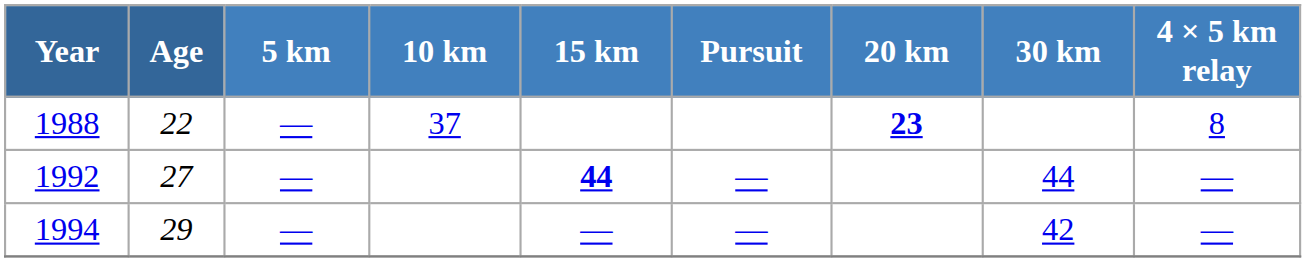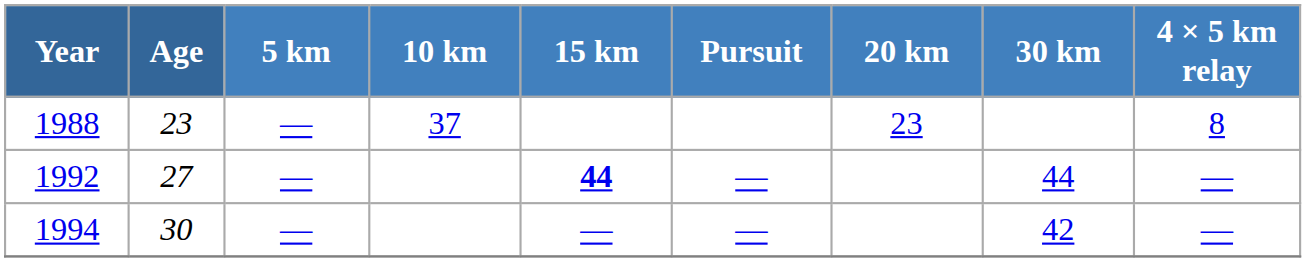 <table class="wikitable" style="font-size:95%; text-align:center; border:grey solid 1px; border-collapse:collapse; background:#ffffff;">
 <tr>
 <th style="background-color:#369; color:white; width:60px;"> Year </th>
 <th style="background-color:#369; color:white; width:40px;"> Age </th>
 <th style="background-color:#4180be; color:white; width:75px;"> 5 km </th>
 <th style="background-color:#4180be; color:white; width:75px;"> 10 km </th>
 <th style="background-color:#4180be; color:white; width:75px;"> 15 km </th>
 <th style="background-color:#4180be; color:white; width:75px;"> Pursuit </th>
 <th style="background-color:#4180be; color:white; width:75px;"> 20 km </th>
 <th style="background-color:#4180be; color:white; width:75px;"> 30 km </th>
 <th style="background-color:#4180be; color:white; width:75px;"> 4 × 5 km <br> relay </th>
 </tr>
 <tr>
 <td><a href='#'>1988</a></td>
-<td><em>22</em></td>
+<td><em>23</em></td>
 <td><a href='#'>—</a></td>
 <td><a href='#'>37</a></td>
 <td></td>
 <td></td>
-<td><strong><a href='#'>23</a></strong></td>
+<td><a href='#'>23</a></td>
 <td></td>
 <td><a href='#'>8</a></td>
 </tr>
 <tr>
 <td><a href='#'>1992</a></td>
 <td><em>27</em></td>
 <td><a href='#'>—</a></td>
 <td></td>
 <td><strong><a href='#'>44</a></strong></td>
 <td><a href='#'>—</a></td>
 <td></td>
 <td><a href='#'>44</a></td>
 <td><a href='#'>—</a></td>
 </tr>
 <tr>
 <td><a href='#'>1994</a></td>
-<td><em>29</em></td>
+<td><em>30</em></td>
 <td><a href='#'>—</a></td>
 <td></td>
 <td><a href='#'>—</a></td>
 <td><a href='#'>—</a></td>
 <td></td>
 <td><a href='#'>42</a></td>
 <td><a href='#'>—</a></td>
 </tr>
 <tr>
 </tr>
 </table>
